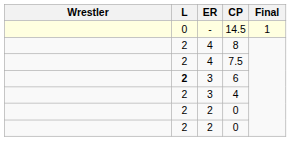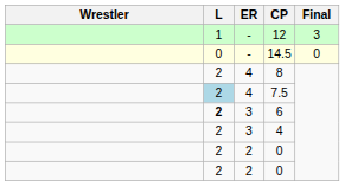 <table class="wikitable" style="text-align: center;" |>
 <tr>
 <th width="250">Wrestler</th>
 <th width="32">L</th>
 <th width="32">ER</th>
 <th width="32">CP</th>
 <th width="50">Final</th>
 </tr>
+<tr bgcolor="ccffcc">
+<td style="text-align:left;"></td>
+<td>1</td>
+<td>-</td>
+<td>12</td>
+<td>3</td>
+</tr>
 <tr bgcolor="lightyellow">
 <td style="text-align:left;"></td>
 <td>0</td>
 <td>-</td>
 <td>14.5</td>
-<td>1</td>
+<td>0</td>
 </tr>
 <tr>
 <td style="text-align:left;"></td>
 <td>2</td>
 <td>4</td>
 <td>8</td>
 </tr>
 <tr>
 <td style="text-align:left;"></td>
-<td>2</td>
+<td style="background: lightblue;">2</td>
 <td>4</td>
 <td>7.5</td>
 </tr>
 <tr>
 <td style="text-align:left;"></td>
 <td><strong>2</strong></td>
 <td>3</td>
 <td>6</td>
 </tr>
 <tr>
 <td style="text-align:left;"></td>
 <td>2</td>
 <td>3</td>
 <td>4</td>
 </tr>
 <tr>
 <td style="text-align:left;"></td>
 <td>2</td>
 <td>2</td>
 <td>0</td>
 </tr>
 <tr>
 <td style="text-align:left;"></td>
 <td>2</td>
 <td>2</td>
 <td>0</td>
 </tr>
 </table>
